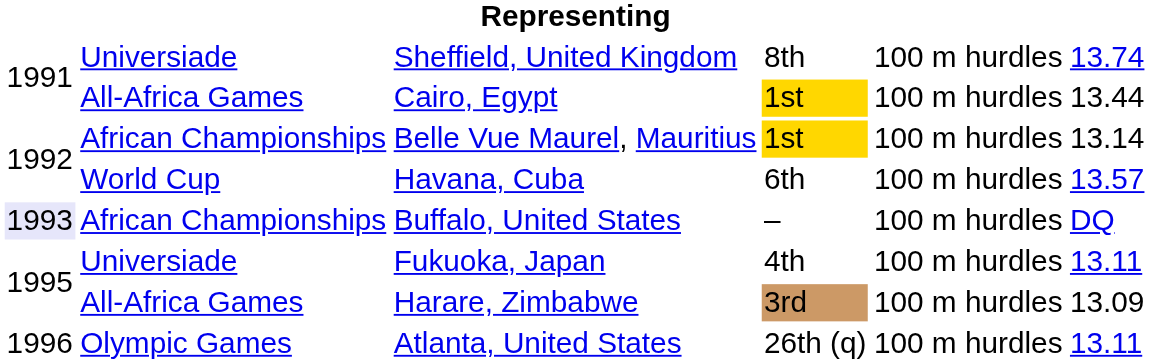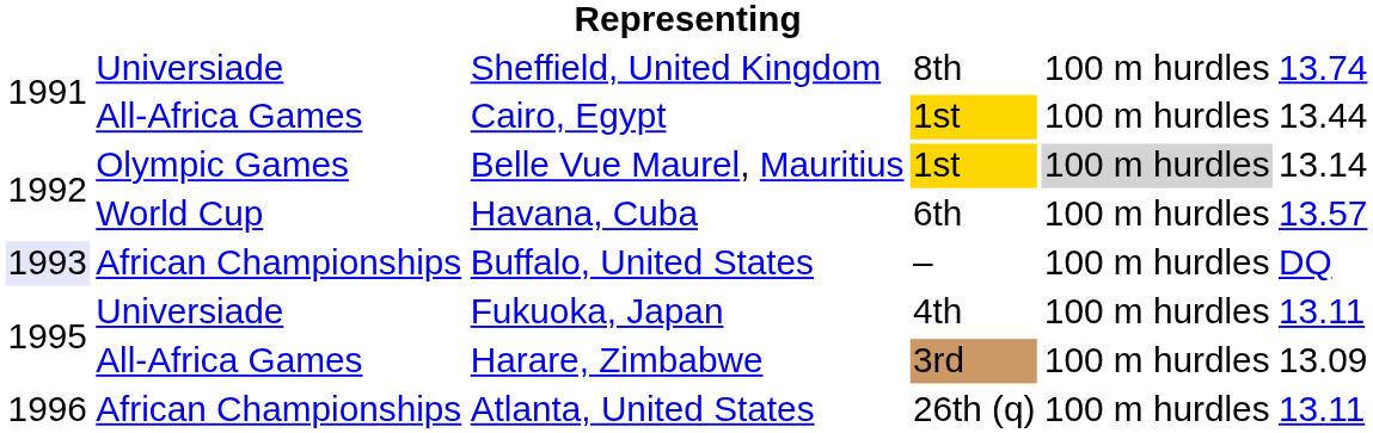 <table>
 <tr>
 <th colspan="6">Representing </th>
 </tr>
 <tr>
 <td rowspan=2>1991</td>
 <td><a href='#'>Universiade</a></td>
 <td><a href='#'>Sheffield, United Kingdom</a></td>
 <td>8th</td>
 <td>100 m hurdles</td>
 <td><a href='#'>13.74</a></td>
 </tr>
 <tr>
 <td><a href='#'>All-Africa Games</a></td>
 <td><a href='#'>Cairo, Egypt</a></td>
 <td bgcolor=gold>1st</td>
 <td>100 m hurdles</td>
 <td>13.44</td>
 </tr>
 <tr>
 <td rowspan=2>1992</td>
-<td><a href='#'>African Championships</a></td>
+<td><a href='#'>Olympic Games</a></td>
 <td><a href='#'>Belle Vue Maurel</a>, <a href='#'>Mauritius</a></td>
 <td bgcolor=gold>1st</td>
-<td>100 m hurdles</td>
+<td style="background: lightgrey;">100 m hurdles</td>
 <td>13.14</td>
 </tr>
 <tr>
 <td><a href='#'>World Cup</a></td>
 <td><a href='#'>Havana, Cuba</a></td>
 <td>6th</td>
 <td>100 m hurdles</td>
 <td><a href='#'>13.57</a></td>
 </tr>
 <tr>
 <td style="background: lavender;">1993</td>
 <td><a href='#'>African Championships</a></td>
 <td><a href='#'>Buffalo, United States</a></td>
 <td>–</td>
 <td>100 m hurdles</td>
 <td><a href='#'>DQ</a></td>
 </tr>
 <tr>
 <td rowspan=2>1995</td>
 <td><a href='#'>Universiade</a></td>
 <td><a href='#'>Fukuoka, Japan</a></td>
 <td>4th</td>
 <td>100 m hurdles</td>
 <td><a href='#'>13.11</a></td>
 </tr>
 <tr>
 <td><a href='#'>All-Africa Games</a></td>
 <td><a href='#'>Harare, Zimbabwe</a></td>
 <td bgcolor=cc9966>3rd</td>
 <td>100 m hurdles</td>
 <td>13.09</td>
 </tr>
 <tr>
 <td>1996</td>
-<td><a href='#'>Olympic Games</a></td>
+<td><a href='#'>African Championships</a></td>
 <td><a href='#'>Atlanta, United States</a></td>
 <td>26th (q)</td>
 <td>100 m hurdles</td>
 <td><a href='#'>13.11</a></td>
 </tr>
 </table>
